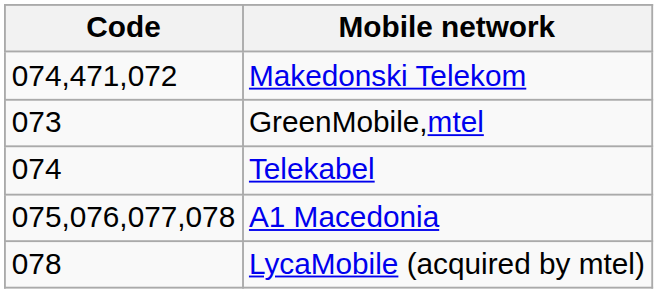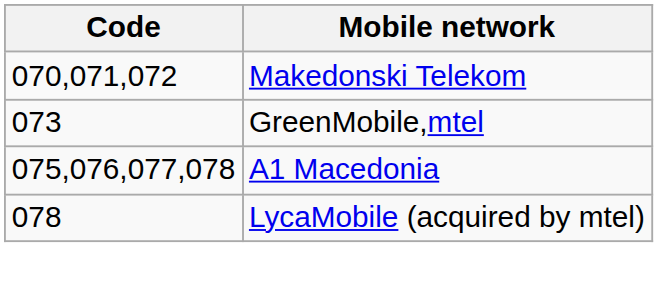 <table class="wikitable">
 <tr>
 <th>Code</th>
 <th>Mobile network</th>
 </tr>
 <tr>
-<td>074,471,072</td>
+<td>070,071,072</td>
 <td><a href='#'>Makedonski Telekom</a></td>
 </tr>
 <tr>
 <td>073</td>
 <td>GreenMobile,<a href='#'>mtel</a></td>
-</tr>
-<tr>
-<td>074</td>
-<td><a href='#'>Telekabel</a></td>
 </tr>
 <tr>
 <td>075,076,077,078</td>
 <td><a href='#'>A1 Macedonia</a></td>
 </tr>
 <tr>
 <td>078</td>
 <td><a href='#'>LycaMobile</a> (acquired by mtel)</td>
 </tr>
 </table>
